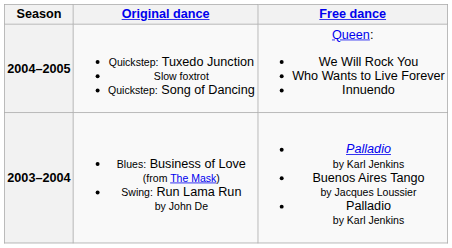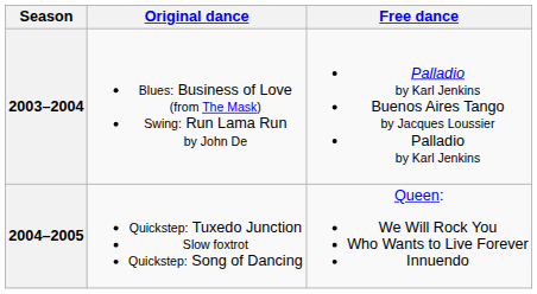 <table class=wikitable style=text-align:center>
 <tr>
 <th>Season</th>
 <th><a href='#'>Original dance</a></th>
 <th><a href='#'>Free dance</a></th>
 </tr>
 <tr>
+<th>2003–2004 <br> </th>
+<td><br><ul><li><small>Blues:</small> Business of Love <br><small> (from <a href='#'>The Mask</a>) </small></li><li><small>Swing:</small> Run Lama Run <br><small> by John De </small></li></ul></td>
+<td><br><ul><li><em><a href='#'>Palladio</a></em><br><small> by Karl Jenkins </small></li><li>Buenos Aires Tango <br><small> by Jacques Loussier </small></li><li>Palladio <br><small> by Karl Jenkins </small></li></ul></td>
+</tr>
+<tr>
 <th>2004–2005 <br> </th>
 <td><br><ul><li><small>Quickstep:</small> Tuxedo Junction</li><li><small>Slow foxtrot</small></li><li><small>Quickstep:</small> Song of Dancing</li></ul></td>
 <td><a href='#'>Queen</a>:<br><ul><li>We Will Rock You</li><li>Who Wants to Live Forever</li><li>Innuendo</li></ul></td>
 </tr>
-<tr>
-<th>2003–2004 <br> </th>
-<td><br><ul><li><small>Blues:</small> Business of Love <br><small> (from <a href='#'>The Mask</a>) </small></li><li><small>Swing:</small> Run Lama Run <br><small> by John De </small></li></ul></td>
-<td><br><ul><li><em><a href='#'>Palladio</a></em><br><small> by Karl Jenkins </small></li><li>Buenos Aires Tango <br><small> by Jacques Loussier </small></li><li>Palladio <br><small> by Karl Jenkins </small></li></ul></td>
-</tr>
 </table>
